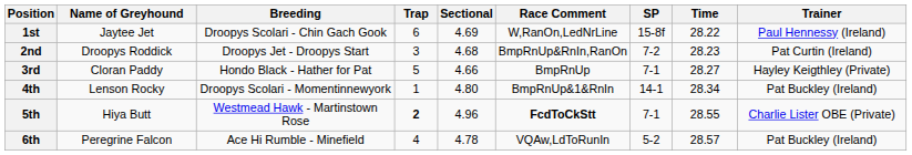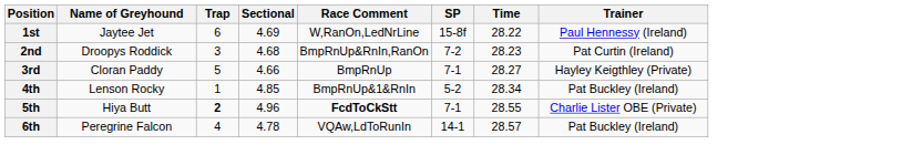 <table class="wikitable" style="text-align: center">
 <tr>
 <th width=50>Position</th>
 <th width=180>Name of Greyhound</th>
-<th width=260>Breeding</th>
 <th width=50>Trap</th>
 <th width=70>Sectional</th>
 <th width=70>Race Comment</th>
 <th width=50>SP</th>
 <th width=80>Time</th>
 <th width=220>Trainer</th>
 </tr>
 <tr>
 <th>1st</th>
 <td>Jaytee Jet</td>
-<td>Droopys Scolari - Chin Gach Gook</td>
 <td>6</td>
 <td>4.69</td>
 <td>W,RanOn,LedNrLine</td>
 <td>15-8f</td>
 <td>28.22</td>
 <td><a href='#'>Paul Hennessy</a> (Ireland)</td>
 </tr>
 <tr>
 <th>2nd</th>
 <td>Droopys Roddick</td>
-<td>Droopys Jet - Droopys Start</td>
 <td>3</td>
 <td>4.68</td>
 <td>BmpRnUp&RnIn,RanOn</td>
 <td>7-2</td>
 <td>28.23</td>
 <td>Pat Curtin (Ireland)</td>
 </tr>
 <tr>
 <th>3rd</th>
 <td>Cloran Paddy</td>
-<td>Hondo Black - Hather for Pat</td>
 <td>5</td>
 <td>4.66</td>
 <td>BmpRnUp</td>
 <td>7-1</td>
 <td>28.27</td>
 <td>Hayley Keigthley (Private)</td>
 </tr>
 <tr>
 <th>4th</th>
 <td>Lenson Rocky</td>
-<td>Droopys Scolari - Momentinnewyork</td>
 <td>1</td>
-<td>4.80</td>
+<td>4.85</td>
 <td>BmpRnUp&1&RnIn</td>
-<td>14-1</td>
+<td>5-2</td>
 <td>28.34</td>
 <td>Pat Buckley (Ireland)</td>
 </tr>
 <tr>
 <th>5th</th>
 <td>Hiya Butt</td>
-<td><a href='#'>Westmead Hawk</a> - Martinstown Rose</td>
 <td><strong>2</strong></td>
 <td>4.96</td>
 <td><strong>FcdToCkStt</strong></td>
 <td>7-1</td>
 <td>28.55</td>
 <td><a href='#'>Charlie Lister</a> OBE (Private)</td>
 </tr>
 <tr>
 <th>6th</th>
 <td>Peregrine Falcon</td>
-<td>Ace Hi Rumble - Minefield</td>
 <td>4</td>
 <td>4.78</td>
 <td>VQAw,LdToRunIn</td>
-<td>5-2</td>
+<td>14-1</td>
 <td>28.57</td>
 <td>Pat Buckley (Ireland)</td>
 </tr>
 </table>
